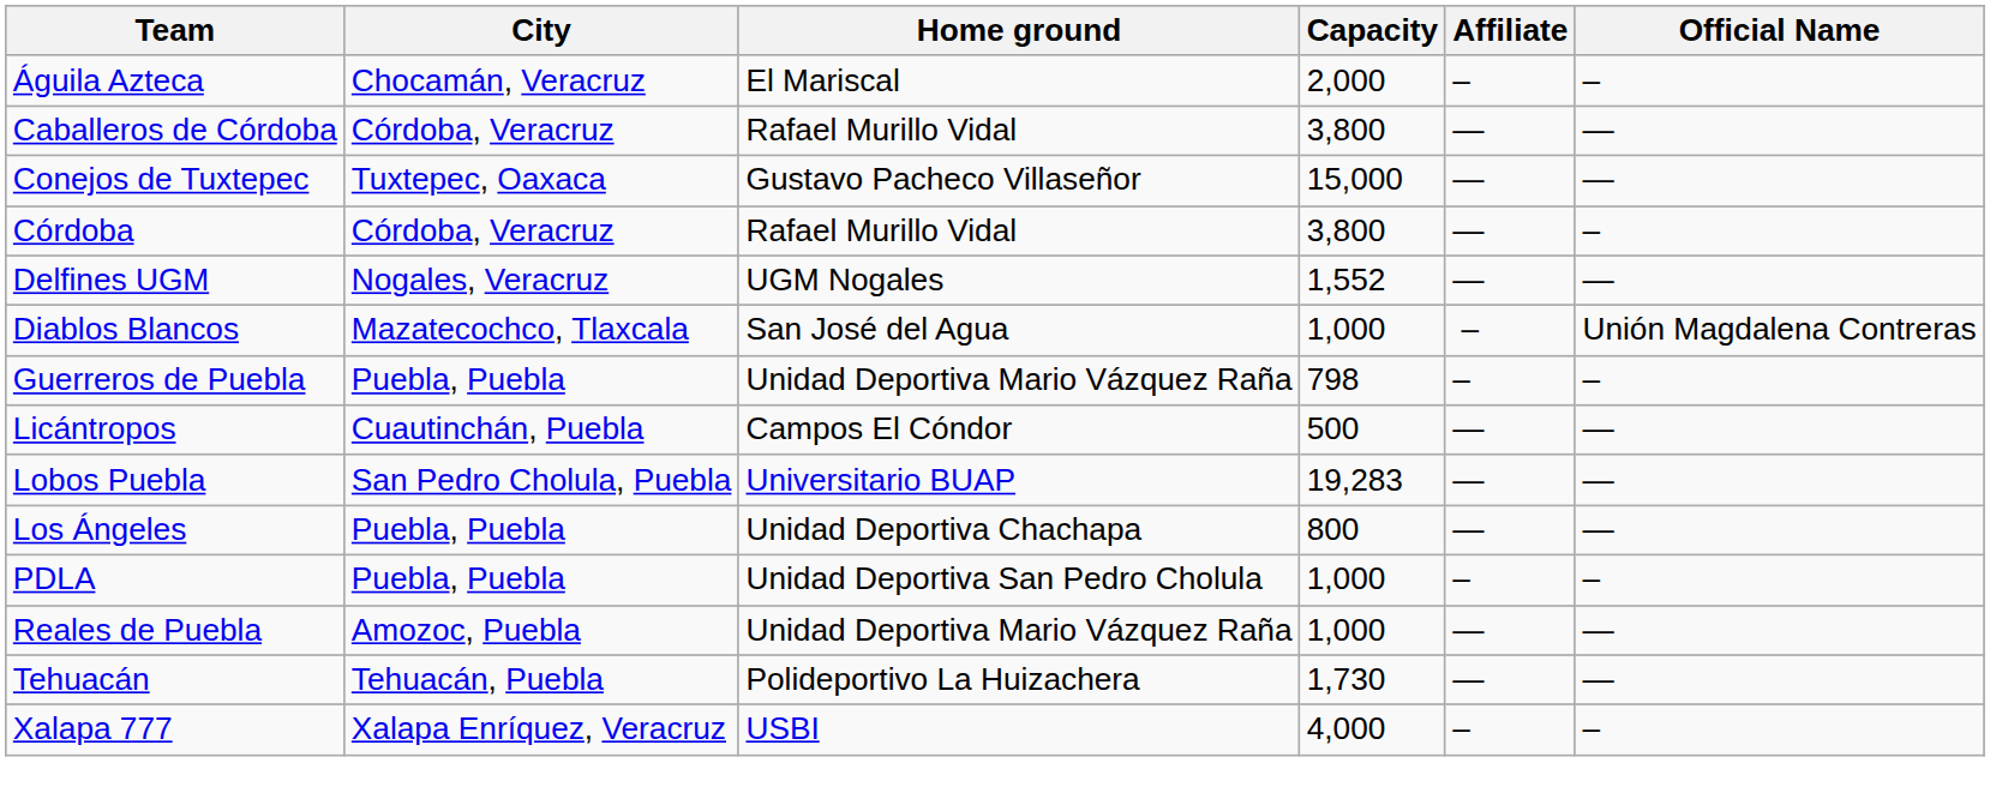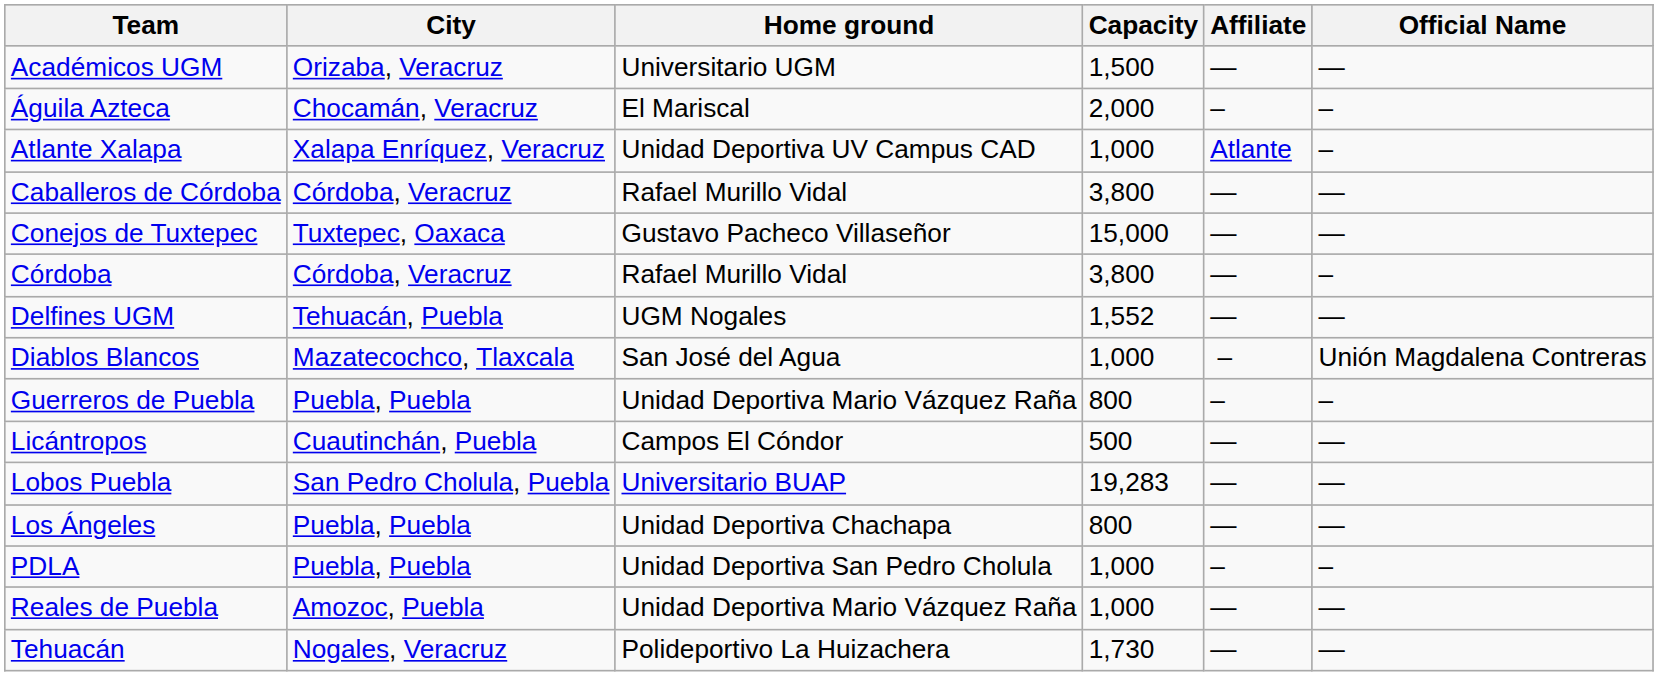 <table class="wikitable sortable">
 <tr>
 <th>Team</th>
 <th>City</th>
 <th>Home ground</th>
 <th>Capacity</th>
 <th>Affiliate</th>
 <th>Official Name</th>
 </tr>
 <tr>
+<td><a href='#'>Académicos UGM</a></td>
+<td><a href='#'>Orizaba</a>, <a href='#'>Veracruz</a></td>
+<td>Universitario UGM</td>
+<td>1,500</td>
+<td>—</td>
+<td>—</td>
+</tr>
+<tr>
 <td><a href='#'>Águila Azteca</a></td>
 <td><a href='#'>Chocamán</a>, <a href='#'>Veracruz</a></td>
 <td>El Mariscal</td>
 <td>2,000</td>
 <td>–</td>
+<td>–</td>
+</tr>
+<tr>
+<td><a href='#'>Atlante Xalapa</a></td>
+<td><a href='#'>Xalapa Enríquez</a>, <a href='#'>Veracruz</a></td>
+<td>Unidad Deportiva UV Campus CAD</td>
+<td>1,000</td>
+<td><a href='#'>Atlante</a></td>
 <td>–</td>
 </tr>
 <tr>
 <td><a href='#'>Caballeros de Córdoba</a></td>
 <td><a href='#'>Córdoba</a>, <a href='#'>Veracruz</a></td>
 <td>Rafael Murillo Vidal</td>
 <td>3,800</td>
 <td>—</td>
 <td>—</td>
 </tr>
 <tr>
 <td><a href='#'>Conejos de Tuxtepec</a></td>
 <td><a href='#'>Tuxtepec</a>, <a href='#'>Oaxaca</a></td>
 <td>Gustavo Pacheco Villaseñor</td>
 <td>15,000</td>
 <td>—</td>
 <td>—</td>
 </tr>
 <tr>
 <td><a href='#'>Córdoba</a></td>
 <td><a href='#'>Córdoba</a>, <a href='#'>Veracruz</a></td>
 <td>Rafael Murillo Vidal</td>
 <td>3,800</td>
 <td>—</td>
 <td>–</td>
 </tr>
 <tr>
 <td><a href='#'>Delfines UGM</a></td>
-<td><a href='#'>Nogales</a>, <a href='#'>Veracruz</a></td>
+<td><a href='#'>Tehuacán</a>, <a href='#'>Puebla</a></td>
 <td>UGM Nogales</td>
 <td>1,552</td>
 <td>—</td>
 <td>—</td>
 </tr>
 <tr>
 <td><a href='#'>Diablos Blancos</a></td>
 <td><a href='#'>Mazatecochco</a>, <a href='#'>Tlaxcala</a></td>
 <td>San José del Agua</td>
 <td>1,000</td>
 <td> – </td>
 <td>Unión Magdalena Contreras</td>
 </tr>
 <tr>
 <td><a href='#'>Guerreros de Puebla</a></td>
 <td><a href='#'>Puebla</a>, <a href='#'>Puebla</a></td>
 <td>Unidad Deportiva Mario Vázquez Raña</td>
-<td>798</td>
+<td>800</td>
 <td>–</td>
 <td>–</td>
 </tr>
 <tr>
 <td><a href='#'>Licántropos</a></td>
 <td><a href='#'>Cuautinchán</a>, <a href='#'>Puebla</a></td>
 <td>Campos El Cóndor</td>
 <td>500</td>
 <td>—</td>
 <td>—</td>
 </tr>
 <tr>
 <td><a href='#'>Lobos Puebla</a></td>
 <td><a href='#'>San Pedro Cholula</a>, <a href='#'>Puebla</a></td>
 <td><a href='#'>Universitario BUAP</a></td>
 <td>19,283</td>
 <td>—</td>
 <td>—</td>
 </tr>
 <tr>
 <td><a href='#'>Los Ángeles</a></td>
 <td><a href='#'>Puebla</a>, <a href='#'>Puebla</a></td>
 <td>Unidad Deportiva Chachapa</td>
 <td>800</td>
 <td>—</td>
 <td>—</td>
 </tr>
 <tr>
 <td><a href='#'>PDLA</a></td>
 <td><a href='#'>Puebla</a>, <a href='#'>Puebla</a></td>
 <td>Unidad Deportiva San Pedro Cholula</td>
 <td>1,000</td>
 <td>–</td>
 <td>–</td>
 </tr>
 <tr>
 <td><a href='#'>Reales de Puebla</a></td>
 <td><a href='#'>Amozoc</a>, <a href='#'>Puebla</a></td>
 <td>Unidad Deportiva Mario Vázquez Raña</td>
 <td>1,000</td>
 <td>—</td>
 <td>—</td>
 </tr>
 <tr>
 <td><a href='#'>Tehuacán</a></td>
-<td><a href='#'>Tehuacán</a>, <a href='#'>Puebla</a></td>
+<td><a href='#'>Nogales</a>, <a href='#'>Veracruz</a></td>
 <td>Polideportivo La Huizachera</td>
 <td>1,730</td>
 <td>—</td>
 <td>—</td>
 </tr>
-<tr>
-<td><a href='#'>Xalapa 777</a></td>
-<td><a href='#'>Xalapa Enríquez</a>, <a href='#'>Veracruz</a></td>
-<td><a href='#'>USBI</a></td>
-<td>4,000</td>
-<td>–</td>
-<td>–</td>
-</tr>
 </table>
